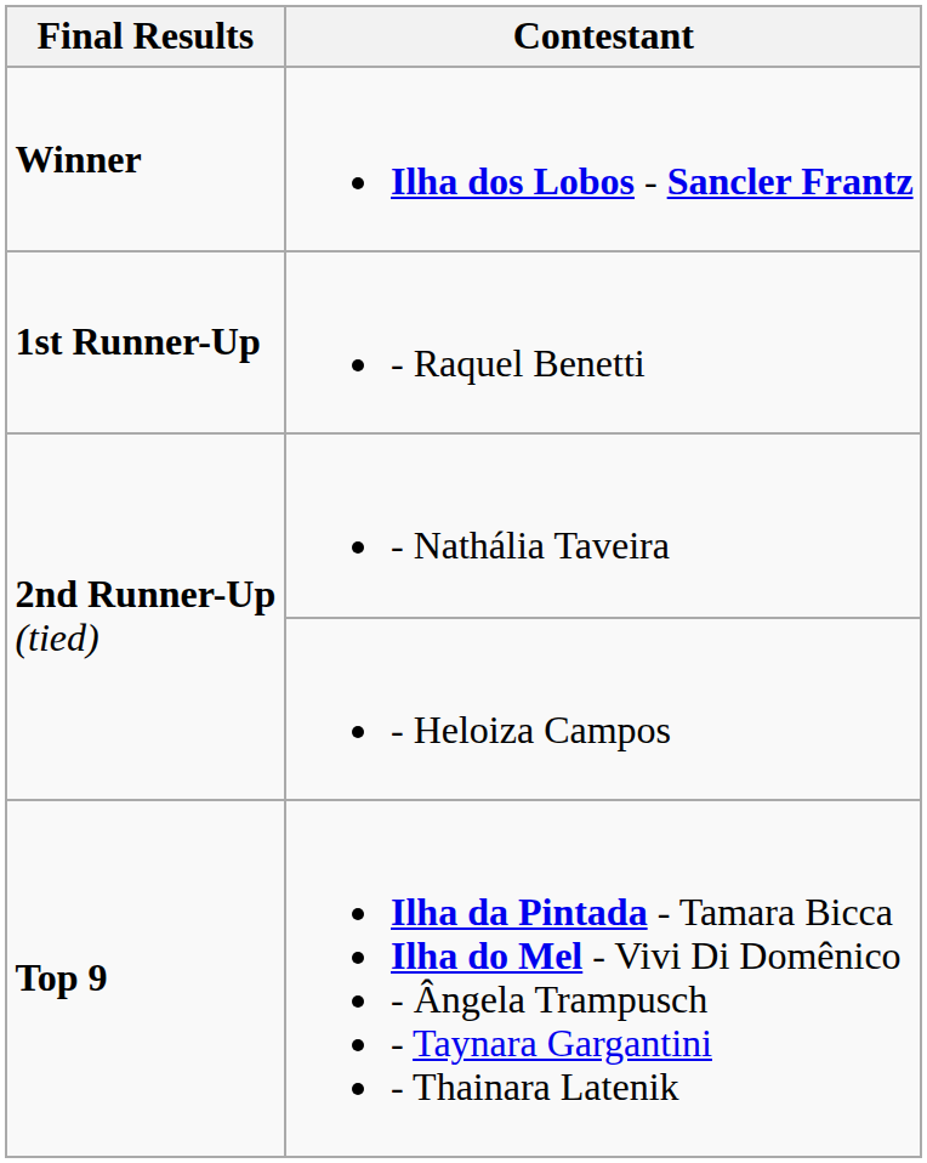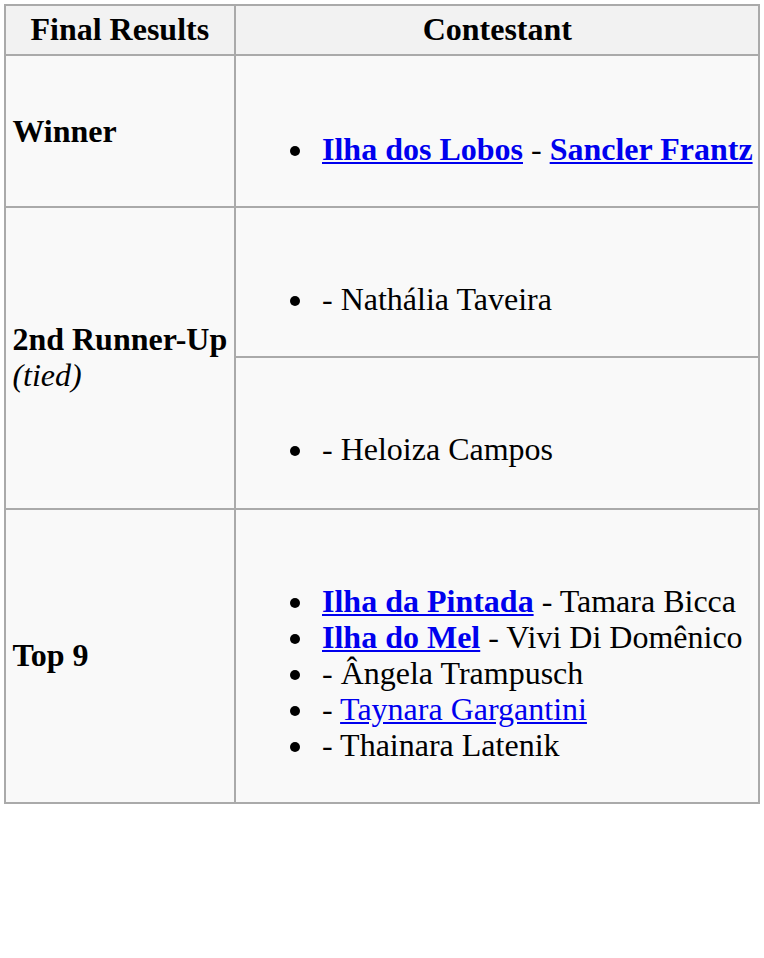 <table class="wikitable">
 <tr>
 <th>Final Results</th>
 <th>Contestant</th>
 </tr>
 <tr>
 <td><strong>Winner</strong></td>
 <td><br><ul><li><strong> <a href='#'>Ilha dos Lobos</a></strong> - <strong><a href='#'>Sancler Frantz</a></strong></li></ul></td>
-</tr>
-<tr>
-<td><strong>1st Runner-Up</strong></td>
-<td><br><ul><li><strong></strong> - Raquel Benetti</li></ul></td>
 </tr>
 <tr>
 <td rowspan=2><strong>2nd Runner-Up</strong><br><em>(tied)</em></td>
 <td><br><ul><li><strong></strong> - Nathália Taveira</li></ul></td>
 </tr>
 <tr>
 <td><br><ul><li><strong></strong> - Heloiza Campos</li></ul></td>
 </tr>
 <tr>
 <td><strong>Top 9</strong></td>
 <td><br><ul><li><strong> <a href='#'>Ilha da Pintada</a></strong> - Tamara Bicca</li><li><strong> <a href='#'>Ilha do Mel</a></strong> - Vivi Di Domênico</li><li><strong></strong> - Ângela Trampusch</li><li><strong></strong> - <a href='#'>Taynara Gargantini</a></li><li><strong></strong> - Thainara Latenik</li></ul></td>
 </tr>
 <tr>
 </tr>
 </table>
